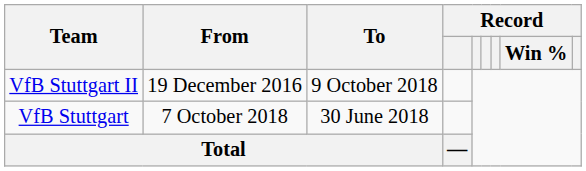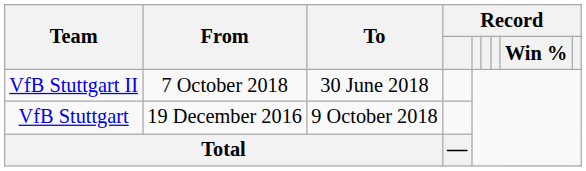 <table class="wikitable" style="text-align: center">
 <tr>
 <th rowspan="2">Team</th>
 <th rowspan="2">From</th>
 <th rowspan="2">To</th>
 <th colspan="9">Record</th>
 </tr>
 <tr>
 <th></th>
 <th></th>
 <th></th>
 <th></th>
 <th>Win %</th>
 <th></th>
 </tr>
 <tr>
 <td><a href='#'>VfB Stuttgart II</a></td>
-<td>19 December 2016</td>
-<td>9 October 2018<br></td>
+<td>7 October 2018</td>
+<td>30 June 2018<br></td>
 <td></td>
 </tr>
 <tr>
 <td><a href='#'>VfB Stuttgart</a></td>
-<td>7 October 2018</td>
-<td>30 June 2018<br></td>
+<td>19 December 2016</td>
+<td>9 October 2018<br></td>
 <td></td>
 </tr>
 <tr>
 <th colspan="3">Total<br></th>
 <th>—</th>
 </tr>
 </table>
